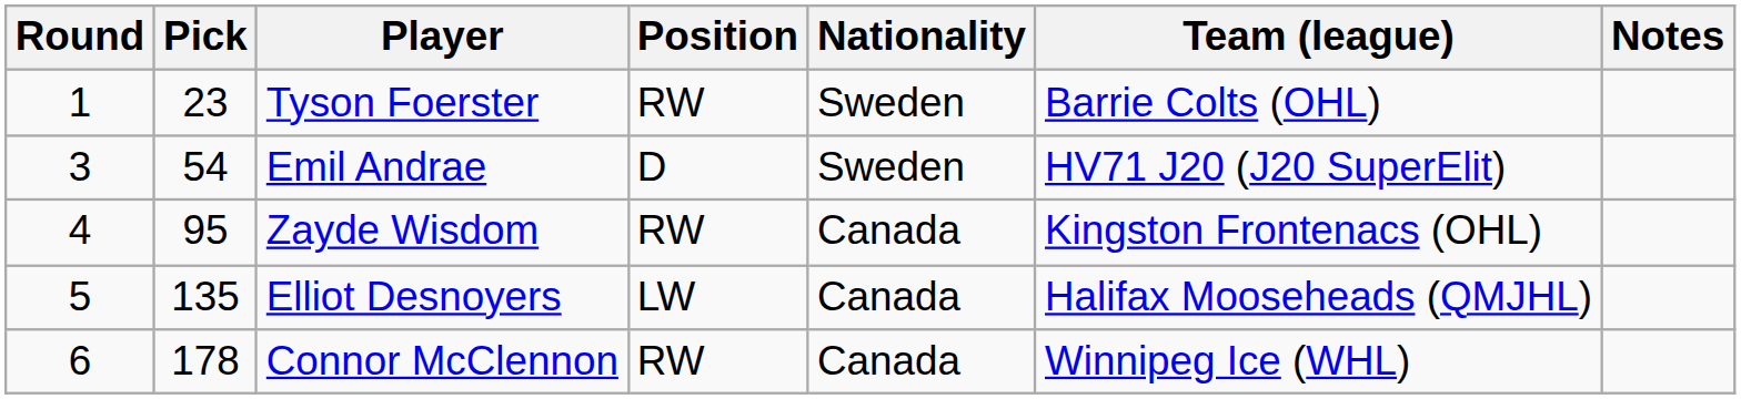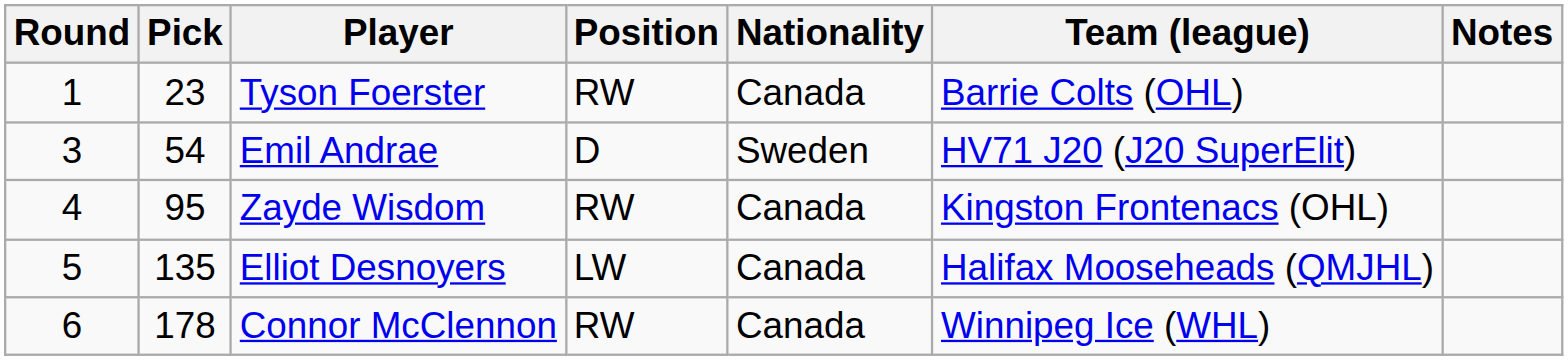 <table class="wikitable">
 <tr>
 <th>Round</th>
 <th>Pick</th>
 <th>Player</th>
 <th>Position</th>
 <th>Nationality</th>
 <th>Team (league)</th>
 <th>Notes</th>
 </tr>
 <tr>
 <td style="text-align:center">1</td>
 <td style="text-align:center">23</td>
 <td><a href='#'>Tyson Foerster</a></td>
 <td>RW</td>
-<td> Sweden</td>
+<td> Canada</td>
 <td><a href='#'>Barrie Colts</a> (<a href='#'>OHL</a>)</td>
 <td></td>
 </tr>
 <tr>
 <td style="text-align:center">3</td>
 <td style="text-align:center">54</td>
 <td><a href='#'>Emil Andrae</a></td>
 <td>D</td>
 <td> Sweden</td>
 <td><a href='#'>HV71 J20</a> (<a href='#'>J20 SuperElit</a>)</td>
 <td></td>
 </tr>
 <tr>
 <td style="text-align:center">4</td>
 <td style="text-align:center">95</td>
 <td><a href='#'>Zayde Wisdom</a></td>
 <td>RW</td>
 <td> Canada</td>
 <td><a href='#'>Kingston Frontenacs</a> (OHL)</td>
 <td></td>
 </tr>
 <tr>
 <td style="text-align:center">5</td>
 <td style="text-align:center">135</td>
 <td><a href='#'>Elliot Desnoyers</a></td>
 <td>LW</td>
 <td> Canada</td>
 <td><a href='#'>Halifax Mooseheads</a> (<a href='#'>QMJHL</a>)</td>
 <td></td>
 </tr>
 <tr>
 <td style="text-align:center">6</td>
 <td style="text-align:center">178</td>
 <td><a href='#'>Connor McClennon</a></td>
 <td>RW</td>
 <td> Canada</td>
 <td><a href='#'>Winnipeg Ice</a> (<a href='#'>WHL</a>)</td>
 <td></td>
 </tr>
 </table>
